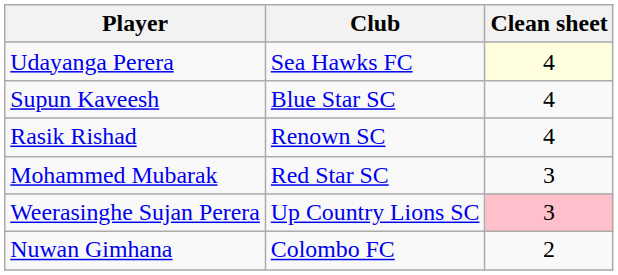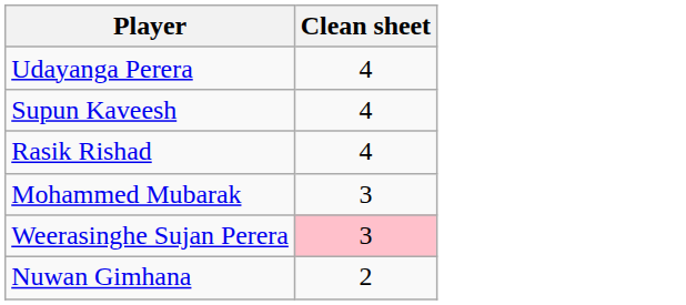 <table class="wikitable" style="text-align:center">
 <tr>
 <th>Player</th>
-<th>Club</th>
 <th>Clean sheet</th>
 </tr>
 <tr>
 <td align="left"> <a href='#'>Udayanga Perera</a></td>
-<td align="left"><a href='#'>Sea Hawks FC</a></td>
-<td style="background: lightyellow;">4</td>
+<td>4</td>
 </tr>
 <tr>
 <td align="left"> <a href='#'>Supun Kaveesh</a></td>
-<td align="left"><a href='#'>Blue Star SC</a></td>
 <td>4</td>
 </tr>
 <tr>
 <td align="left"> <a href='#'>Rasik Rishad</a></td>
-<td align="left"><a href='#'>Renown SC</a></td>
 <td>4</td>
 </tr>
 <tr>
 <td align="left"> <a href='#'>Mohammed Mubarak</a></td>
-<td align="left"><a href='#'>Red Star SC</a></td>
 <td>3</td>
 </tr>
 <tr>
 <td align="left"> <a href='#'>Weerasinghe Sujan Perera</a></td>
-<td align="left"><a href='#'>Up Country Lions SC</a></td>
 <td style="background: pink;">3</td>
 </tr>
 <tr>
 <td align="left"> <a href='#'>Nuwan Gimhana</a></td>
-<td align="left"><a href='#'>Colombo FC</a></td>
 <td>2</td>
 </tr>
 </table>
